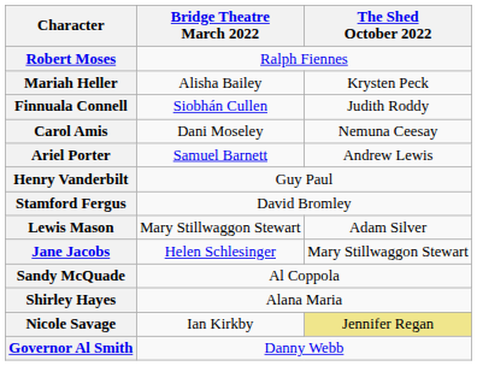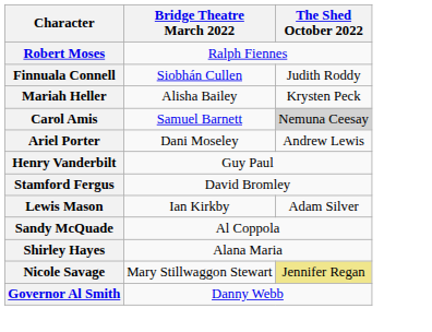 <table class="wikitable">
 <tr>
 <th>Character</th>
 <th><a href='#'>Bridge Theatre</a><br>March 2022</th>
 <th><a href='#'>The Shed</a><br> October 2022</th>
 </tr>
 <tr>
 <th><a href='#'>Robert Moses</a></th>
 <td colspan="2" align="center" ,><a href='#'>Ralph Fiennes</a></td>
 </tr>
 <tr>
+<th>Finnuala Connell</th>
+<td align="center"><a href='#'>Siobhán Cullen</a></td>
+<td align="center">Judith Roddy</td>
+</tr>
+<tr>
 <th>Mariah Heller</th>
 <td align="center">Alisha Bailey</td>
 <td align="center">Krysten Peck</td>
 </tr>
 <tr>
-<th>Finnuala Connell</th>
-<td align="center"><a href='#'>Siobhán Cullen</a></td>
-<td align="center">Judith Roddy</td>
-</tr>
-<tr>
 <th>Carol Amis</th>
-<td align="center">Dani Moseley</td>
-<td align="center">Nemuna Ceesay</td>
+<td align="center"><a href='#'>Samuel Barnett</a></td>
+<td align="center" style="background: lightgrey;">Nemuna Ceesay</td>
 </tr>
 <tr>
 <th>Ariel Porter</th>
-<td align="center"><a href='#'>Samuel Barnett</a></td>
+<td align="center">Dani Moseley</td>
 <td align="center">Andrew Lewis</td>
 </tr>
 <tr>
 <th>Henry Vanderbilt</th>
 <td colspan="2" align="center" ,>Guy Paul</td>
 </tr>
 <tr>
 <th>Stamford Fergus</th>
 <td colspan="2" align="center" ,>David Bromley</td>
 </tr>
 <tr>
 <th>Lewis Mason</th>
-<td align="center">Mary Stillwaggon Stewart</td>
+<td align="center">Ian Kirkby</td>
 <td align="center">Adam Silver</td>
-</tr>
-<tr>
-<th><a href='#'>Jane Jacobs</a></th>
-<td align="center"><a href='#'>Helen Schlesinger</a></td>
-<td align="center">Mary Stillwaggon Stewart</td>
 </tr>
 <tr>
 <th>Sandy McQuade</th>
 <td colspan="2" align="center" ,>Al Coppola</td>
 </tr>
 <tr>
 <th>Shirley Hayes</th>
 <td colspan="2" align="center" ,>Alana Maria</td>
 </tr>
 <tr>
 <th>Nicole Savage</th>
-<td align="center">Ian Kirkby</td>
+<td align="center">Mary Stillwaggon Stewart</td>
 <td align="center" style="background: khaki;">Jennifer Regan</td>
 </tr>
 <tr>
 <th><a href='#'>Governor Al Smith</a></th>
 <td colspan="2" align="center" ,><a href='#'>Danny Webb</a></td>
 </tr>
 </table>
